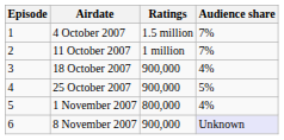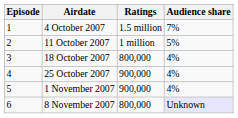 <table class="wikitable">
 <tr style="background:#fff;" align="centre">
 <th>Episode</th>
 <th>Airdate</th>
 <th>Ratings</th>
 <th>Audience share</th>
 </tr>
 <tr>
 <td>1</td>
 <td>4 October 2007</td>
 <td>1.5 million</td>
 <td>7%</td>
 </tr>
 <tr>
 <td>2</td>
 <td>11 October 2007</td>
 <td>1 million</td>
-<td>7%</td>
+<td>5%</td>
 </tr>
 <tr>
 <td>3</td>
 <td>18 October 2007</td>
-<td>900,000</td>
+<td>800,000</td>
 <td>4%</td>
 </tr>
 <tr>
 <td>4</td>
 <td>25 October 2007</td>
 <td>900,000</td>
-<td>5%</td>
+<td>4%</td>
 </tr>
 <tr>
 <td>5</td>
 <td>1 November 2007</td>
-<td>800,000</td>
+<td>900,000</td>
 <td>4%</td>
 </tr>
 <tr>
 <td>6</td>
 <td>8 November 2007</td>
-<td>900,000</td>
+<td>800,000</td>
 <td style="background: lavender;">Unknown</td>
 </tr>
 </table>
